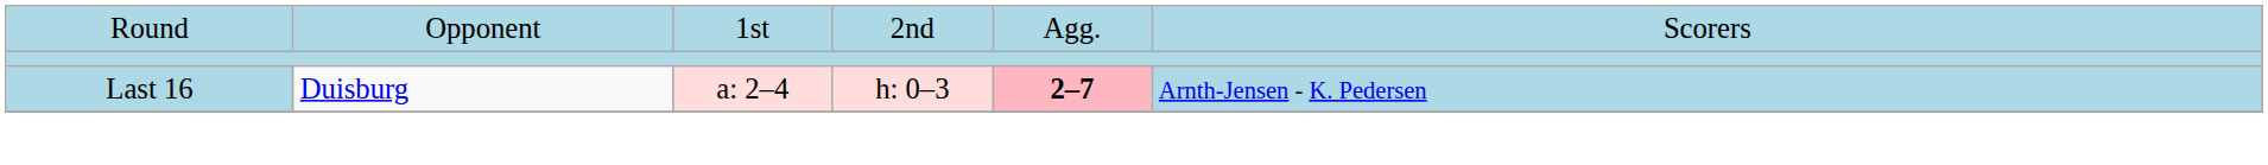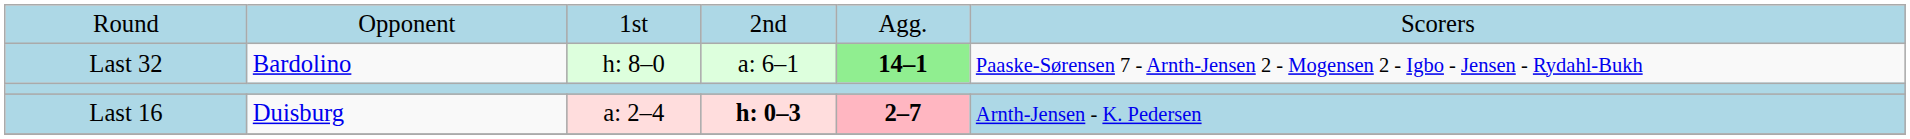 <table class="wikitable" style="text-align:center">
 <tr bgcolor=lightblue>
 <td width=150px>Round</td>
 <td width=200px>Opponent</td>
 <td width=80px>1st</td>
 <td width=80px>2nd</td>
 <td width=80px>Agg.</td>
 <td width=600px>Scorers</td>
 </tr>
+<tr>
+<td bgcolor=lightblue>Last 32</td>
+<td align=left> <a href='#'>Bardolino</a></td>
+<td bgcolor="#ddffdd">h: 8–0</td>
+<td bgcolor="#ddffdd">a: 6–1</td>
+<td bgcolor=lightgreen><strong>14–1</strong></td>
+<td align=left><small><a href='#'>Paaske-Sørensen</a> 7 - <a href='#'>Arnth-Jensen</a> 2 - <a href='#'>Mogensen</a> 2 - <a href='#'>Igbo</a> - <a href='#'>Jensen</a> - <a href='#'>Rydahl-Bukh</a></small></td>
+</tr>
 <tr bgcolor=lightblue>
 <td colspan=6></td>
 </tr>
 <tr>
 <td bgcolor=lightblue>Last 16</td>
 <td align=left> <a href='#'>Duisburg</a></td>
 <td bgcolor="#ffdddd">a: 2–4</td>
-<td bgcolor="#ffdddd">h: 0–3</td>
+<td bgcolor="#ffdddd"><strong>h: 0–3</strong></td>
 <td bgcolor=lightpink><strong>2–7</strong></td>
 <td align=left style="background: lightblue;"><small><a href='#'>Arnth-Jensen</a> - <a href='#'>K. Pedersen</a></small></td>
 </tr>
 <tr>
 </tr>
 </table>
